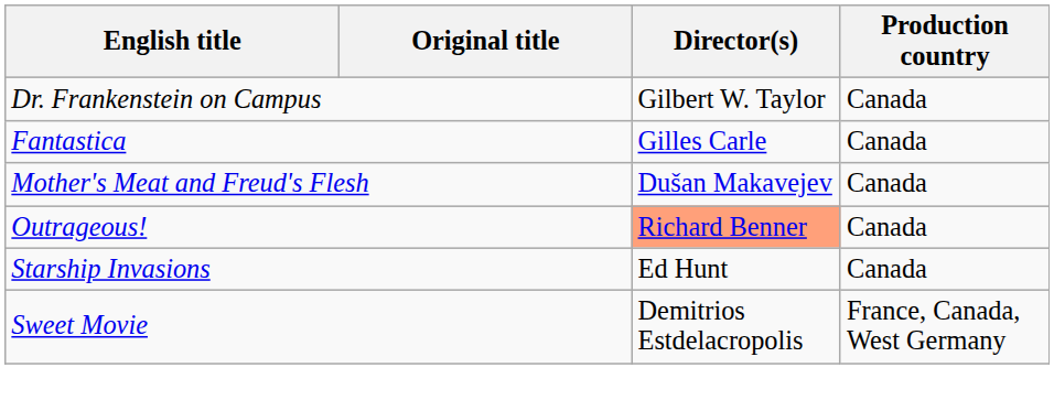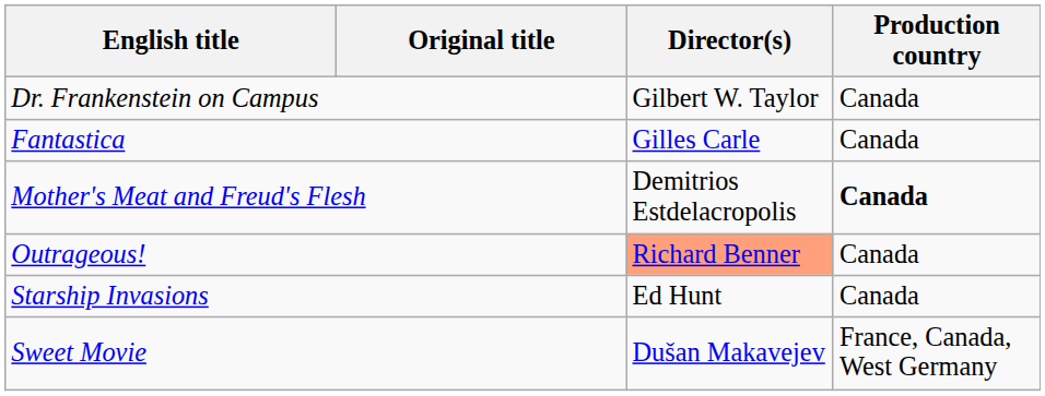 <table class="wikitable sortable" style="width:100%; margin-bottom:4px">
 <tr>
 <th scope="col" width="32%">English title</th>
 <th scope="col" width="28%">Original title</th>
 <th scope="col" width="20%">Director(s)</th>
 <th scope="col" width="20%">Production country</th>
 </tr>
 <tr>
 <td colspan=2><em>Dr. Frankenstein on Campus</em></td>
 <td>Gilbert W. Taylor</td>
 <td>Canada</td>
 </tr>
 <tr>
 <td colspan=2><em><a href='#'>Fantastica</a></em></td>
 <td><a href='#'>Gilles Carle</a></td>
 <td>Canada</td>
 </tr>
 <tr>
 <td colspan=2><em><a href='#'>Mother's Meat and Freud's Flesh</a></em></td>
-<td><a href='#'>Dušan Makavejev</a></td>
-<td>Canada</td>
+<td>Demitrios Estdelacropolis</td>
+<td><strong>Canada</strong></td>
 </tr>
 <tr>
 <td colspan=2><em><a href='#'>Outrageous!</a></em></td>
 <td style="background: lightsalmon;"><a href='#'>Richard Benner</a></td>
 <td>Canada</td>
 </tr>
 <tr>
 <td colspan=2><em><a href='#'>Starship Invasions</a></em></td>
 <td>Ed Hunt</td>
 <td>Canada</td>
 </tr>
 <tr>
 <td colspan=2><em><a href='#'>Sweet Movie</a></em></td>
-<td>Demitrios Estdelacropolis</td>
+<td><a href='#'>Dušan Makavejev</a></td>
 <td>France, Canada, West Germany</td>
 </tr>
 </table>
